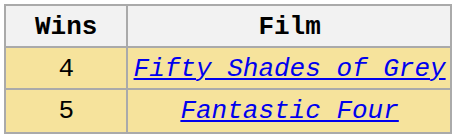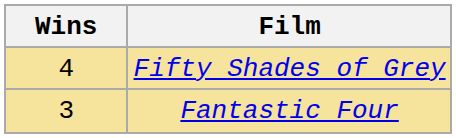 <table class="wikitable" rowspan=2 style="text-align: center; background: #f6e39c">
 <tr>
 <th scope="col" width="55">Wins</th>
 <th scope="col" align="center">Film</th>
 </tr>
 <tr>
 <td>4</td>
 <td><em><a href='#'>Fifty Shades of Grey</a></em></td>
 </tr>
 <tr>
-<td>5</td>
+<td>3</td>
 <td><em><a href='#'>Fantastic Four</a></em></td>
 </tr>
 </table>
